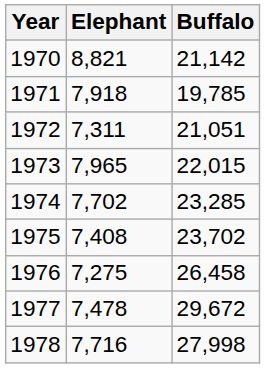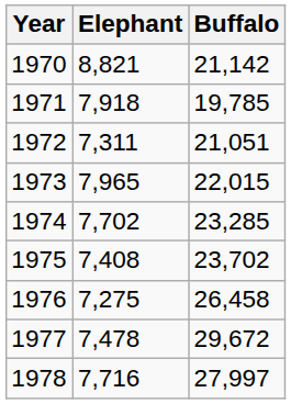 <table class="wikitable sortable" style="margin:5px;float:right">
 <tr>
 <th>Year</th>
 <th>Elephant</th>
 <th>Buffalo</th>
 </tr>
 <tr>
 <td>1970</td>
 <td>8,821</td>
 <td>21,142</td>
 </tr>
 <tr>
 <td>1971</td>
 <td>7,918</td>
 <td>19,785</td>
 </tr>
 <tr>
 <td>1972</td>
 <td>7,311</td>
 <td>21,051</td>
 </tr>
 <tr>
 <td>1973</td>
 <td>7,965</td>
 <td>22,015</td>
 </tr>
 <tr>
 <td>1974</td>
 <td>7,702</td>
 <td>23,285</td>
 </tr>
 <tr>
 <td>1975</td>
 <td>7,408</td>
 <td>23,702</td>
 </tr>
 <tr>
 <td>1976</td>
 <td>7,275</td>
 <td>26,458</td>
 </tr>
 <tr>
 <td>1977</td>
 <td>7,478</td>
 <td>29,672</td>
 </tr>
 <tr>
 <td>1978</td>
 <td>7,716</td>
-<td>27,998</td>
+<td>27,997</td>
 </tr>
 </table>
